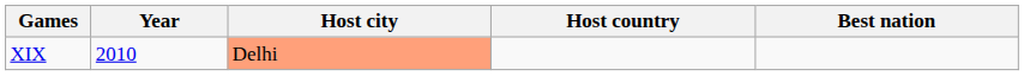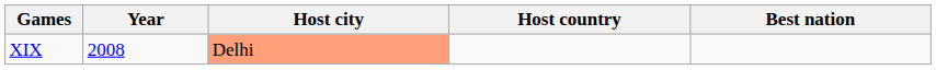 <table class=wikitable>
 <tr>
 <th width=60>Games</th>
 <th width=100>Year</th>
 <th width=200>Host city</th>
 <th width=200>Host country</th>
 <th width=200>Best nation</th>
 </tr>
 <tr>
 <td><a href='#'>XIX</a></td>
-<td><a href='#'>2010</a></td>
+<td><a href='#'>2008</a></td>
 <td style="background: lightsalmon;">Delhi</td>
 <td></td>
 <td></td>
 </tr>
 </table>
